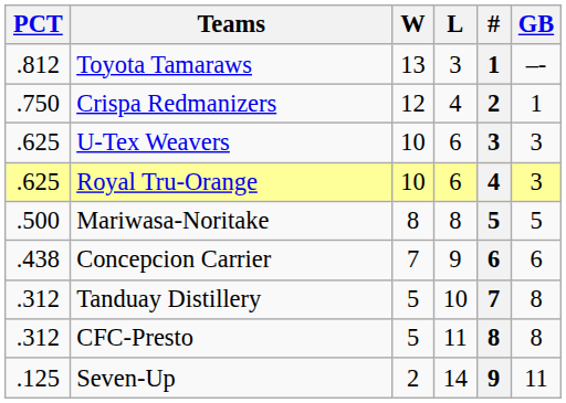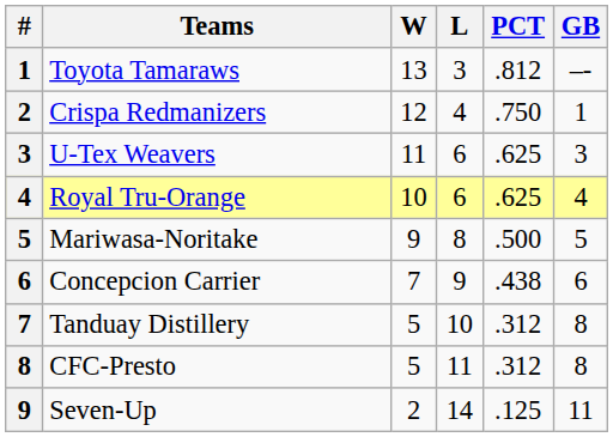 <table class="wikitable" style="text-align:center;">
 <tr>
-<th width=35><a href='#'>PCT</a></th>
+<th width=15>#</th>
 <th width=200>Teams</th>
 <th width=20>W</th>
 <th width=20>L</th>
-<th width=15>#</th>
+<th width=35><a href='#'>PCT</a></th>
 <th width=25><a href='#'>GB</a></th>
 </tr>
 <tr bgcolor=>
-<td>.812</td>
+<th>1</th>
 <td align=left><a href='#'>Toyota Tamaraws</a></td>
 <td>13</td>
 <td>3</td>
-<th>1</th>
+<td>.812</td>
 <td>–-</td>
 </tr>
 <tr bgcolor=>
-<td>.750</td>
+<th>2</th>
 <td align=left><a href='#'>Crispa Redmanizers</a></td>
 <td>12</td>
 <td>4</td>
-<th>2</th>
+<td>.750</td>
 <td>1</td>
 </tr>
 <tr bgcolor=>
+<th>3</th>
+<td align=left><a href='#'>U-Tex Weavers</a></td>
+<td>11</td>
+<td>6</td>
 <td>.625</td>
-<td align=left><a href='#'>U-Tex Weavers</a></td>
-<td>10</td>
-<td>6</td>
-<th>3</th>
 <td>3</td>
 </tr>
 <tr bgcolor=#FFFF99>
-<td>.625</td>
+<th>4</th>
 <td align=left><a href='#'>Royal Tru-Orange</a></td>
 <td>10</td>
 <td>6</td>
-<th>4</th>
-<td>3</td>
+<td>.625</td>
+<td>4</td>
 </tr>
 <tr bgcolor=>
+<th>5</th>
+<td align=left>Mariwasa-Noritake</td>
+<td>9</td>
+<td>8</td>
 <td>.500</td>
-<td align=left>Mariwasa-Noritake</td>
-<td>8</td>
-<td>8</td>
-<th>5</th>
 <td>5</td>
 </tr>
 <tr bgcolor=>
-<td>.438</td>
+<th>6</th>
 <td align=left>Concepcion Carrier</td>
 <td>7</td>
 <td>9</td>
-<th>6</th>
+<td>.438</td>
 <td>6</td>
 </tr>
 <tr bgcolor=>
-<td>.312</td>
+<th>7</th>
 <td align=left>Tanduay Distillery</td>
 <td>5</td>
 <td>10</td>
-<th>7</th>
+<td>.312</td>
 <td>8</td>
 </tr>
 <tr bgcolor=>
-<td>.312</td>
+<th>8</th>
 <td align=left>CFC-Presto</td>
 <td>5</td>
 <td>11</td>
-<th>8</th>
+<td>.312</td>
 <td>8</td>
 </tr>
 <tr bgcolor=>
-<td>.125</td>
+<th>9</th>
 <td align=left>Seven-Up</td>
 <td>2</td>
 <td>14</td>
-<th>9</th>
+<td>.125</td>
 <td>11</td>
 </tr>
 </table>
